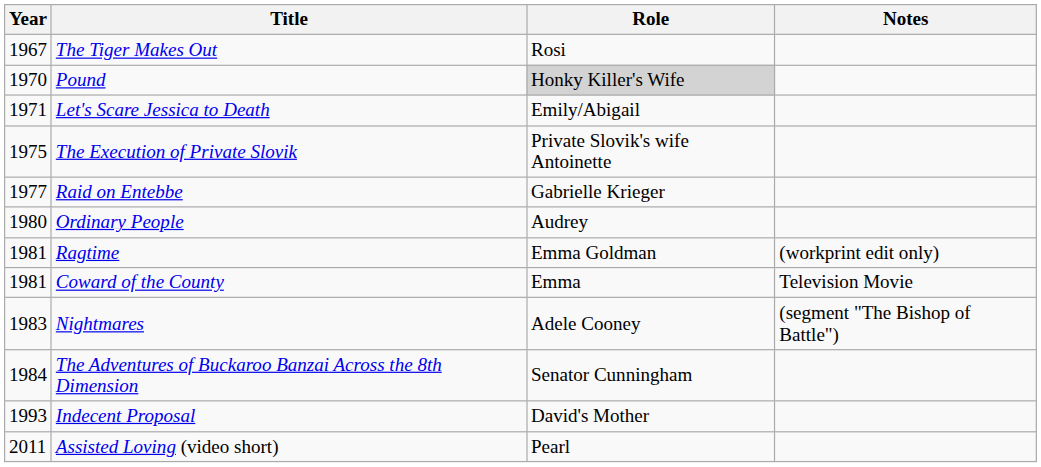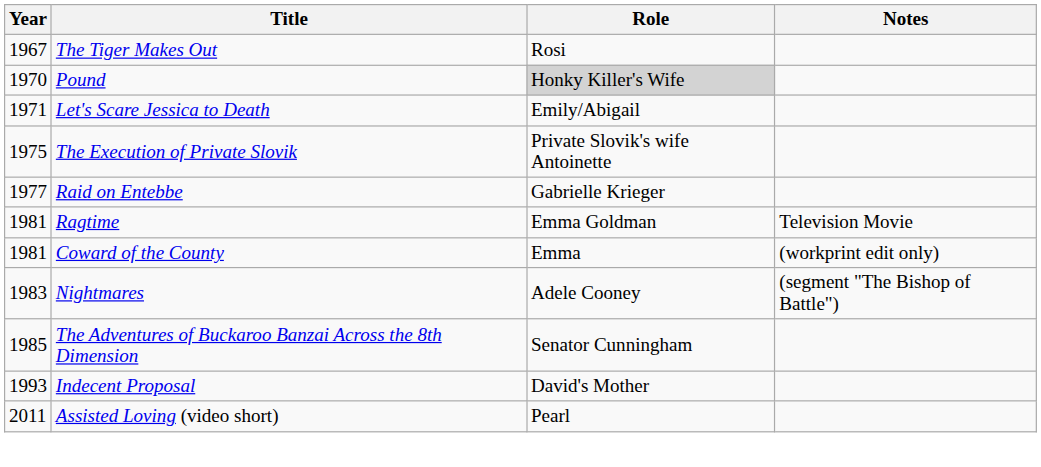 <table class="wikitable">
 <tr>
 <th>Year</th>
 <th>Title</th>
 <th>Role</th>
 <th>Notes</th>
 </tr>
 <tr>
 <td>1967</td>
 <td><em><a href='#'>The Tiger Makes Out</a></em></td>
 <td>Rosi</td>
 <td></td>
 </tr>
 <tr>
 <td>1970</td>
 <td><em><a href='#'>Pound</a></em></td>
 <td style="background: lightgrey;">Honky Killer's Wife</td>
 <td></td>
 </tr>
 <tr>
 <td>1971</td>
 <td><em><a href='#'>Let's Scare Jessica to Death</a></em></td>
 <td>Emily/Abigail</td>
 <td></td>
 </tr>
 <tr>
 <td>1975</td>
 <td><em><a href='#'>The Execution of Private Slovik</a></em></td>
 <td>Private Slovik's wife Antoinette</td>
 <td></td>
 </tr>
 <tr>
 <td>1977</td>
 <td><em><a href='#'>Raid on Entebbe</a></em></td>
 <td>Gabrielle Krieger</td>
 <td></td>
 </tr>
 <tr>
-<td>1980</td>
-<td><em><a href='#'>Ordinary People</a></em></td>
-<td>Audrey</td>
-<td></td>
-</tr>
-<tr>
 <td>1981</td>
 <td><em><a href='#'>Ragtime</a></em></td>
 <td>Emma Goldman</td>
-<td>(workprint edit only)</td>
+<td>Television Movie</td>
 </tr>
 <tr>
 <td>1981</td>
 <td><em><a href='#'>Coward of the County</a></em></td>
 <td>Emma</td>
-<td>Television Movie</td>
+<td>(workprint edit only)</td>
 </tr>
 <tr>
 <td>1983</td>
 <td><em><a href='#'>Nightmares</a></em></td>
 <td>Adele Cooney</td>
 <td>(segment "The Bishop of Battle")</td>
 </tr>
 <tr>
-<td>1984</td>
+<td>1985</td>
 <td><em><a href='#'>The Adventures of Buckaroo Banzai Across the 8th Dimension</a></em></td>
 <td>Senator Cunningham</td>
 <td></td>
 </tr>
 <tr>
 <td>1993</td>
 <td><em><a href='#'>Indecent Proposal</a></em></td>
 <td>David's Mother</td>
 <td></td>
 </tr>
 <tr>
 <td>2011</td>
 <td><em><a href='#'>Assisted Loving</a></em> (video short)</td>
 <td>Pearl</td>
 <td></td>
 </tr>
 </table>
